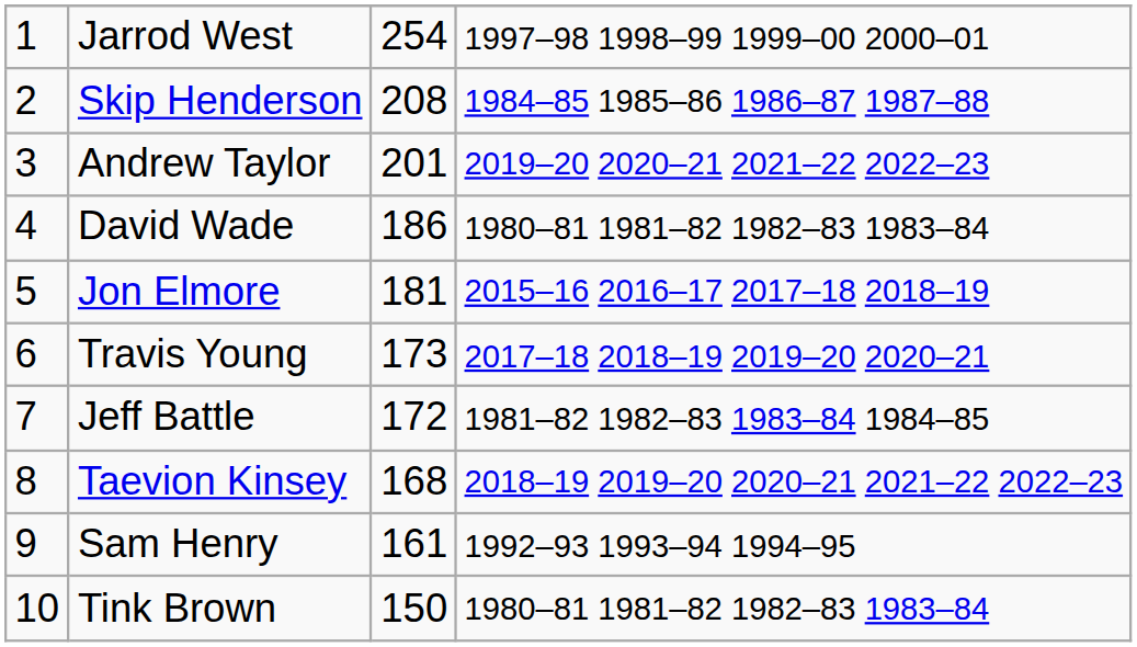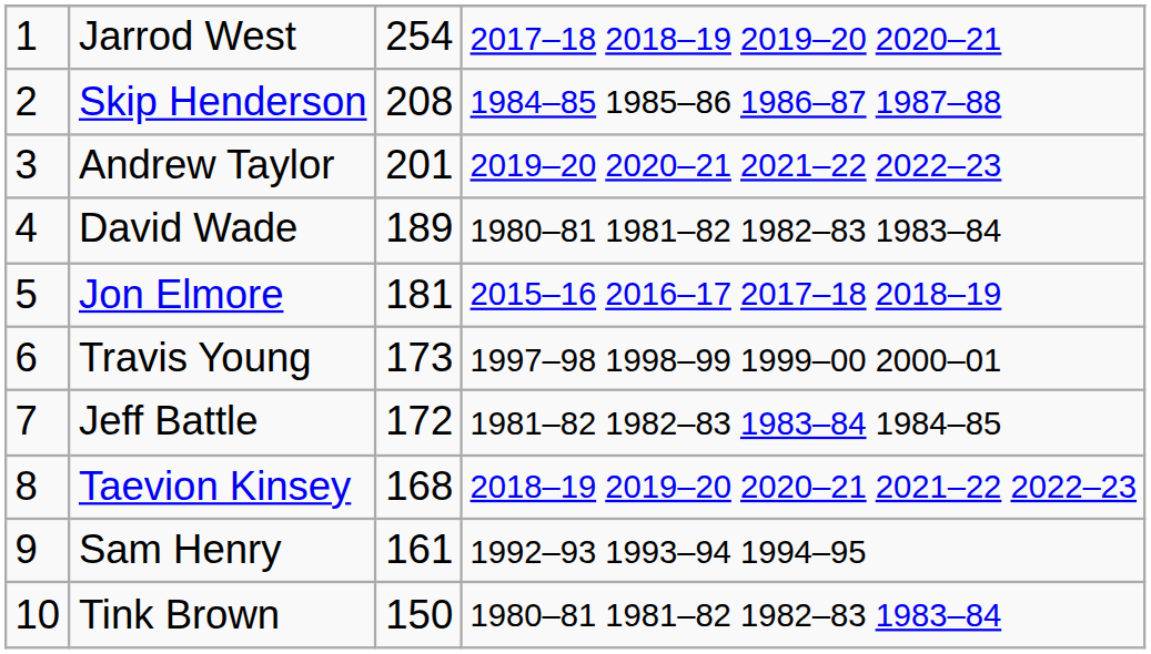 <table class="wikitable">
 <tr>
 </tr>
 <tr>
 <td>1</td>
 <td>Jarrod West</td>
 <td>254</td>
-<td style="font-size:80%;">1997–98 1998–99 1999–00 2000–01</td>
+<td style="font-size:80%;"><a href='#'>2017–18</a> <a href='#'>2018–19</a> <a href='#'>2019–20</a> <a href='#'>2020–21</a></td>
 </tr>
 <tr>
 <td>2</td>
 <td><a href='#'>Skip Henderson</a></td>
 <td>208</td>
 <td style="font-size:80%;"><a href='#'>1984–85</a> 1985–86 <a href='#'>1986–87</a> <a href='#'>1987–88</a></td>
 </tr>
 <tr>
 <td>3</td>
 <td>Andrew Taylor</td>
 <td>201</td>
 <td style="font-size:80%;"><a href='#'>2019–20</a> <a href='#'>2020–21</a> <a href='#'>2021–22</a> <a href='#'>2022–23</a></td>
 </tr>
 <tr>
 <td>4</td>
 <td>David Wade</td>
-<td>186</td>
+<td>189</td>
 <td style="font-size:80%;">1980–81 1981–82 1982–83 1983–84</td>
 </tr>
 <tr>
 <td>5</td>
 <td><a href='#'>Jon Elmore</a></td>
 <td>181</td>
 <td style="font-size:80%;"><a href='#'>2015–16</a> <a href='#'>2016–17</a> <a href='#'>2017–18</a> <a href='#'>2018–19</a></td>
 </tr>
 <tr>
 <td>6</td>
 <td>Travis Young</td>
 <td>173</td>
-<td style="font-size:80%;"><a href='#'>2017–18</a> <a href='#'>2018–19</a> <a href='#'>2019–20</a> <a href='#'>2020–21</a></td>
+<td style="font-size:80%;">1997–98 1998–99 1999–00 2000–01</td>
 </tr>
 <tr>
 <td>7</td>
 <td>Jeff Battle</td>
 <td>172</td>
 <td style="font-size:80%;">1981–82 1982–83 <a href='#'>1983–84</a> 1984–85</td>
 </tr>
 <tr>
 <td>8</td>
 <td><a href='#'>Taevion Kinsey</a></td>
 <td>168</td>
 <td style="font-size:80%;"><a href='#'>2018–19</a> <a href='#'>2019–20</a> <a href='#'>2020–21</a> <a href='#'>2021–22</a> <a href='#'>2022–23</a></td>
 </tr>
 <tr>
 <td>9</td>
 <td>Sam Henry</td>
 <td>161</td>
 <td style="font-size:80%;">1992–93 1993–94 1994–95</td>
 </tr>
 <tr>
 <td>10</td>
 <td>Tink Brown</td>
 <td>150</td>
 <td style="font-size:80%;">1980–81 1981–82 1982–83 <a href='#'>1983–84</a></td>
 </tr>
 </table>
